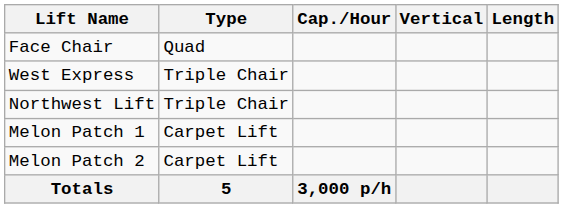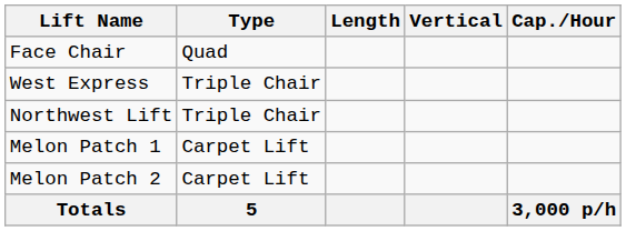 <table class="wikitable sortable">
 <tr>
 <th>Lift Name</th>
 <th>Type</th>
+<th>Length</th>
+<th>Vertical</th>
 <th>Cap./Hour</th>
-<th>Vertical</th>
-<th>Length</th>
 </tr>
 <tr>
 <td>Face Chair</td>
 <td>Quad</td>
 <td></td>
 <td></td>
 <td></td>
 </tr>
 <tr>
 <td>West Express</td>
 <td>Triple Chair</td>
 <td></td>
 <td></td>
 <td></td>
 </tr>
 <tr>
 <td>Northwest Lift</td>
 <td>Triple Chair</td>
 <td></td>
 <td></td>
 <td></td>
 </tr>
 <tr>
 <td>Melon Patch 1</td>
 <td>Carpet Lift</td>
 <td></td>
 <td></td>
 <td></td>
 </tr>
 <tr>
 <td>Melon Patch 2</td>
 <td>Carpet Lift</td>
 <td></td>
 <td></td>
 <td></td>
 </tr>
 <tr class="sortbottom">
 <th>Totals</th>
 <th>5</th>
-<th>3,000 p/h</th>
 <th></th>
 <th></th>
+<th>3,000 p/h</th>
 </tr>
 </table>
